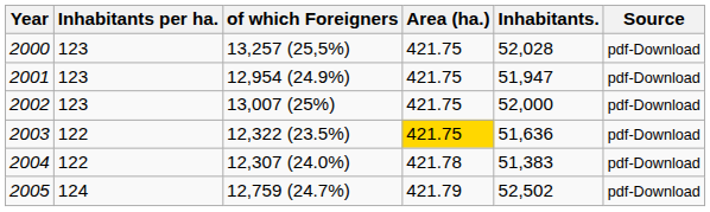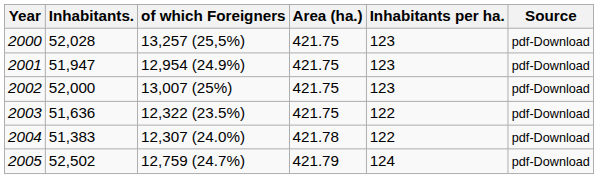 <table class="wikitable">
 <tr ---->
 <th bgcolor=ececec>Year</th>
-<th bgcolor=ececec>Inhabitants per ha.</th>
+<th bgcolor=ececec>Inhabitants.</th>
 <th bgcolor=ececec>of which Foreigners</th>
 <th bgcolor=ececec>Area (ha.)</th>
-<th bgcolor=ececec>Inhabitants.</th>
+<th bgcolor=ececec>Inhabitants per ha.</th>
 <th bgcolor=ececec>Source</th>
 </tr>
 <tr ---->
 <td><em>2000</em></td>
-<td>123</td>
+<td>52,028</td>
 <td>13,257 (25,5%)</td>
 <td>421.75</td>
-<td>52,028</td>
+<td>123</td>
 <td><small> pdf-Download</small></td>
 </tr>
 <tr ---->
 <td><em>2001</em></td>
-<td>123</td>
+<td>51,947</td>
 <td>12,954 (24.9%)</td>
 <td>421.75</td>
-<td>51,947</td>
+<td>123</td>
 <td><small> pdf-Download</small></td>
 </tr>
 <tr ---->
 <td><em>2002</em></td>
-<td>123</td>
+<td>52,000</td>
 <td>13,007 (25%)</td>
 <td>421.75</td>
-<td>52,000</td>
+<td>123</td>
 <td><small> pdf-Download</small></td>
 </tr>
 <tr ---->
 <td><em>2003</em></td>
+<td>51,636</td>
+<td>12,322 (23.5%)</td>
+<td>421.75</td>
 <td>122</td>
-<td>12,322 (23.5%)</td>
-<td style="background: gold;">421.75</td>
-<td>51,636</td>
 <td><small> pdf-Download</small></td>
 </tr>
 <tr ---->
 <td><em>2004</em></td>
-<td>122</td>
+<td>51,383</td>
 <td>12,307 (24.0%)</td>
 <td>421.78</td>
-<td>51,383</td>
+<td>122</td>
 <td><small> pdf-Download</small></td>
 </tr>
 <tr ---->
 <td><em>2005</em></td>
-<td>124</td>
+<td>52,502</td>
 <td>12,759 (24.7%)</td>
 <td>421.79</td>
-<td>52,502</td>
+<td>124</td>
 <td><small> pdf-Download</small></td>
 </tr>
 </table>
